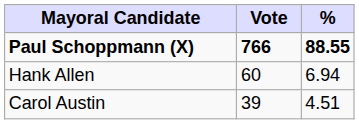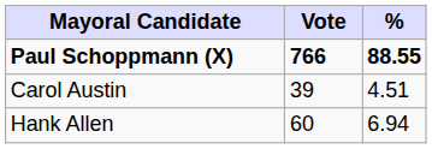 <table class="wikitable">
 <tr>
 <th style="background:#ddf; width:200px;">Mayoral Candidate </th>
 <th style="background:#ddf; width:50px;">Vote</th>
 <th style="background:#ddf; width:30px;">%</th>
 </tr>
 <tr>
 <td><strong>Paul Schoppmann (X)</strong></td>
 <td><strong>766</strong></td>
 <td><strong>88.55</strong></td>
 </tr>
 <tr>
+<td>Carol Austin</td>
+<td>39</td>
+<td>4.51</td>
+</tr>
+<tr>
 <td>Hank Allen</td>
 <td>60</td>
 <td>6.94</td>
 </tr>
-<tr>
-<td>Carol Austin</td>
-<td>39</td>
-<td>4.51</td>
-</tr>
 </table>
